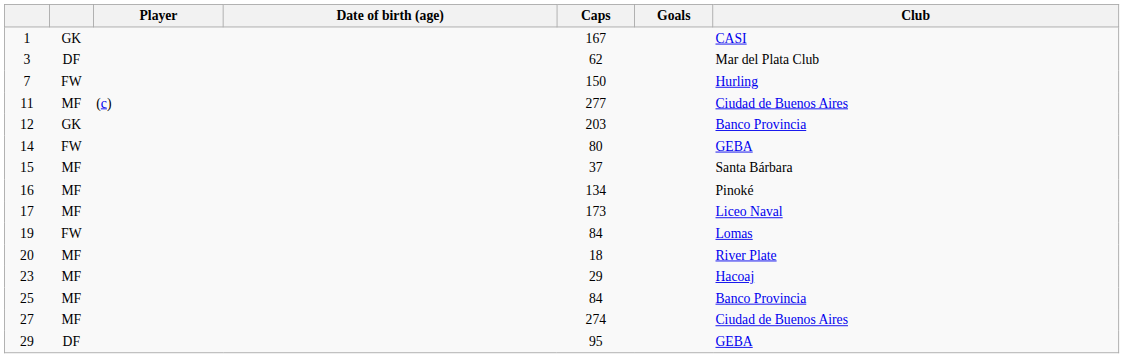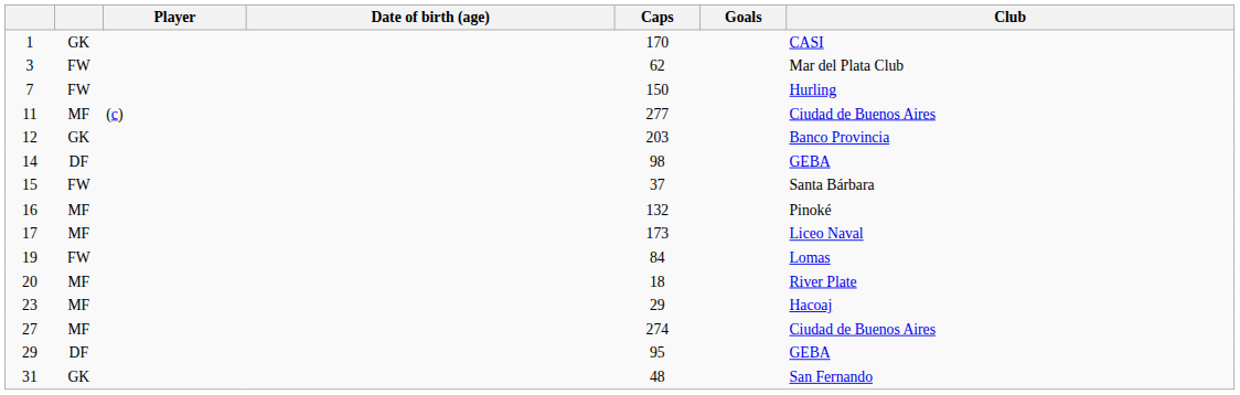 <table class="sortable wikitable" style="font-size:95%; width: 98%">
 <tr>
 <th scope="col" style="width:4%"></th>
 <th scope="col" style="width:4%"></th>
 <th scope="col">Player</th>
 <th scope="col">Date of birth (age)</th>
 <th scope="col" style="width:7%">Caps</th>
 <th scope="col" style="width:7%">Goals</th>
 <th scope="col">Club</th>
 </tr>
 <tr>
 <td style="text-align:center; border:0">1</td>
 <td style="text-align:center; border:0">GK</td>
 <td style="text-align:left; border:0"></td>
 <td style="text-align:left; border:0"></td>
-<td style="text-align:center; border:0">167</td>
+<td style="text-align:center; border:0">170</td>
 <td style="text-align:center; border:0"></td>
 <td style="text-align:left; border:0"> <a href='#'>CASI</a></td>
 </tr>
 <tr>
 <td style="text-align:center; border:0">3</td>
-<td style="text-align:center; border:0">DF</td>
+<td style="text-align:center; border:0">FW</td>
 <td style="text-align:left; border:0"></td>
 <td style="text-align:left; border:0"></td>
 <td style="text-align:center; border:0">62</td>
 <td style="text-align:center; border:0"></td>
 <td style="text-align:left; border:0"> Mar del Plata Club</td>
 </tr>
 <tr>
 <td style="text-align:center; border:0">7</td>
 <td style="text-align:center; border:0">FW</td>
 <td style="text-align:left; border:0"></td>
 <td style="text-align:left; border:0"></td>
 <td style="text-align:center; border:0">150</td>
 <td style="text-align:center; border:0"></td>
 <td style="text-align:left; border:0"> <a href='#'>Hurling</a></td>
 </tr>
 <tr>
 <td style="text-align:center; border:0">11</td>
 <td style="text-align:center; border:0">MF</td>
 <td style="text-align:left; border:0"> (<a href='#'>c</a>)</td>
 <td style="text-align:left; border:0"></td>
 <td style="text-align:center; border:0">277</td>
 <td style="text-align:center; border:0"></td>
 <td style="text-align:left; border:0"> <a href='#'>Ciudad de Buenos Aires</a></td>
 </tr>
 <tr>
 <td style="text-align:center; border:0">12</td>
 <td style="text-align:center; border:0">GK</td>
 <td style="text-align:left; border:0"></td>
 <td style="text-align:left; border:0"></td>
 <td style="text-align:center; border:0">203</td>
 <td style="text-align:center; border:0"></td>
 <td style="text-align:left; border:0"> <a href='#'>Banco Provincia</a></td>
 </tr>
 <tr>
 <td style="text-align:center; border:0">14</td>
-<td style="text-align:center; border:0">FW</td>
+<td style="text-align:center; border:0">DF</td>
 <td style="text-align:left; border:0"></td>
 <td style="text-align:left; border:0"></td>
-<td style="text-align:center; border:0">80</td>
+<td style="text-align:center; border:0">98</td>
 <td style="text-align:center; border:0"></td>
 <td style="text-align:left; border:0"> <a href='#'>GEBA</a></td>
 </tr>
 <tr>
 <td style="text-align:center; border:0">15</td>
-<td style="text-align:center; border:0">MF</td>
+<td style="text-align:center; border:0">FW</td>
 <td style="text-align:left; border:0"></td>
 <td style="text-align:left; border:0"></td>
 <td style="text-align:center; border:0">37</td>
 <td style="text-align:center; border:0"></td>
 <td style="text-align:left; border:0"> Santa Bárbara</td>
 </tr>
 <tr>
 <td style="text-align:center; border:0">16</td>
 <td style="text-align:center; border:0">MF</td>
 <td style="text-align:left; border:0"></td>
 <td style="text-align:left; border:0"></td>
-<td style="text-align:center; border:0">134</td>
+<td style="text-align:center; border:0">132</td>
 <td style="text-align:center; border:0"></td>
 <td style="text-align:left; border:0"> Pinoké</td>
 </tr>
 <tr>
 <td style="text-align:center; border:0">17</td>
 <td style="text-align:center; border:0">MF</td>
 <td style="text-align:left; border:0"></td>
 <td style="text-align:left; border:0"></td>
 <td style="text-align:center; border:0">173</td>
 <td style="text-align:center; border:0"></td>
 <td style="text-align:left; border:0"> <a href='#'>Liceo Naval</a></td>
 </tr>
 <tr>
 <td style="text-align:center; border:0">19</td>
 <td style="text-align:center; border:0">FW</td>
 <td style="text-align:left; border:0"></td>
 <td style="text-align:left; border:0"></td>
 <td style="text-align:center; border:0">84</td>
 <td style="text-align:center; border:0"></td>
 <td style="text-align:left; border:0"> <a href='#'>Lomas</a></td>
 </tr>
 <tr>
 <td style="text-align:center; border:0">20</td>
 <td style="text-align:center; border:0">MF</td>
 <td style="text-align:left; border:0"></td>
 <td style="text-align:left; border:0"></td>
 <td style="text-align:center; border:0">18</td>
 <td style="text-align:center; border:0"></td>
 <td style="text-align:left; border:0"> <a href='#'>River Plate</a></td>
 </tr>
 <tr>
 <td style="text-align:center; border:0">23</td>
 <td style="text-align:center; border:0">MF</td>
 <td style="text-align:left; border:0"></td>
 <td style="text-align:left; border:0"></td>
 <td style="text-align:center; border:0">29</td>
 <td style="text-align:center; border:0"></td>
 <td style="text-align:left; border:0"> <a href='#'>Hacoaj</a></td>
 </tr>
 <tr>
-<td style="text-align:center; border:0">25</td>
-<td style="text-align:center; border:0">MF</td>
-<td style="text-align:left; border:0"></td>
-<td style="text-align:left; border:0"></td>
-<td style="text-align:center; border:0">84</td>
-<td style="text-align:center; border:0"></td>
-<td style="text-align:left; border:0"> <a href='#'>Banco Provincia</a></td>
-</tr>
-<tr>
 <td style="text-align:center; border:0">27</td>
 <td style="text-align:center; border:0">MF</td>
 <td style="text-align:left; border:0"></td>
 <td style="text-align:left; border:0"></td>
 <td style="text-align:center; border:0">274</td>
 <td style="text-align:center; border:0"></td>
 <td style="text-align:left; border:0"> <a href='#'>Ciudad de Buenos Aires</a></td>
 </tr>
 <tr>
 <td style="text-align:center; border:0">29</td>
 <td style="text-align:center; border:0">DF</td>
 <td style="text-align:left; border:0"></td>
 <td style="text-align:left; border:0"></td>
 <td style="text-align:center; border:0">95</td>
 <td style="text-align:center; border:0"></td>
 <td style="text-align:left; border:0"> <a href='#'>GEBA</a></td>
 </tr>
+<tr>
+<td style="text-align:center; border:0">31</td>
+<td style="text-align:center; border:0">GK</td>
+<td style="text-align:left; border:0"></td>
+<td style="text-align:left; border:0"></td>
+<td style="text-align:center; border:0">48</td>
+<td style="text-align:center; border:0"></td>
+<td style="text-align:left; border:0"> <a href='#'>San Fernando</a></td>
+</tr>
 </table>
